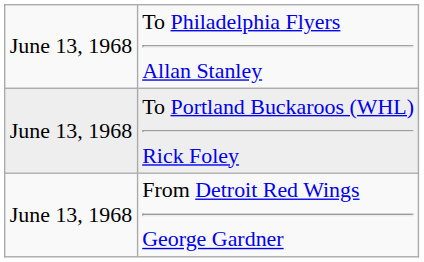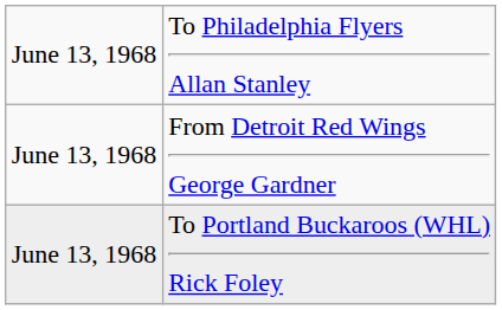 <table class="wikitable">
 <tr>
 <td>June 13, 1968</td>
 <td valign="top">To <a href='#'>Philadelphia Flyers</a><hr><a href='#'>Allan Stanley</a></td>
 </tr>
+<tr>
+<td>June 13, 1968</td>
+<td valign="top">From <a href='#'>Detroit Red Wings</a><hr><a href='#'>George Gardner</a></td>
+</tr>
 <tr style="background:#eee;">
 <td>June 13, 1968</td>
 <td valign="top">To <a href='#'>Portland Buckaroos (WHL)</a><hr><a href='#'>Rick Foley</a></td>
 </tr>
-<tr>
-<td>June 13, 1968</td>
-<td valign="top">From <a href='#'>Detroit Red Wings</a><hr><a href='#'>George Gardner</a></td>
-</tr>
 </table>
